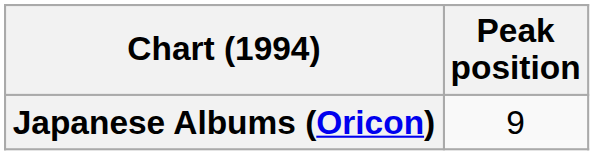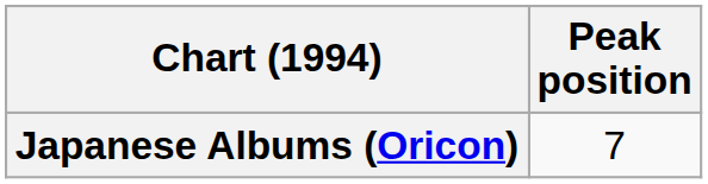 <table class="wikitable sortable plainrowheaders" style="text-align:center;">
 <tr>
 <th align="left">Chart (1994)</th>
 <th align="left">Peak<br>position</th>
 </tr>
 <tr>
 <th scope="row">Japanese Albums (<a href='#'>Oricon</a>)</th>
-<td>9</td>
+<td>7</td>
 </tr>
 </table>
